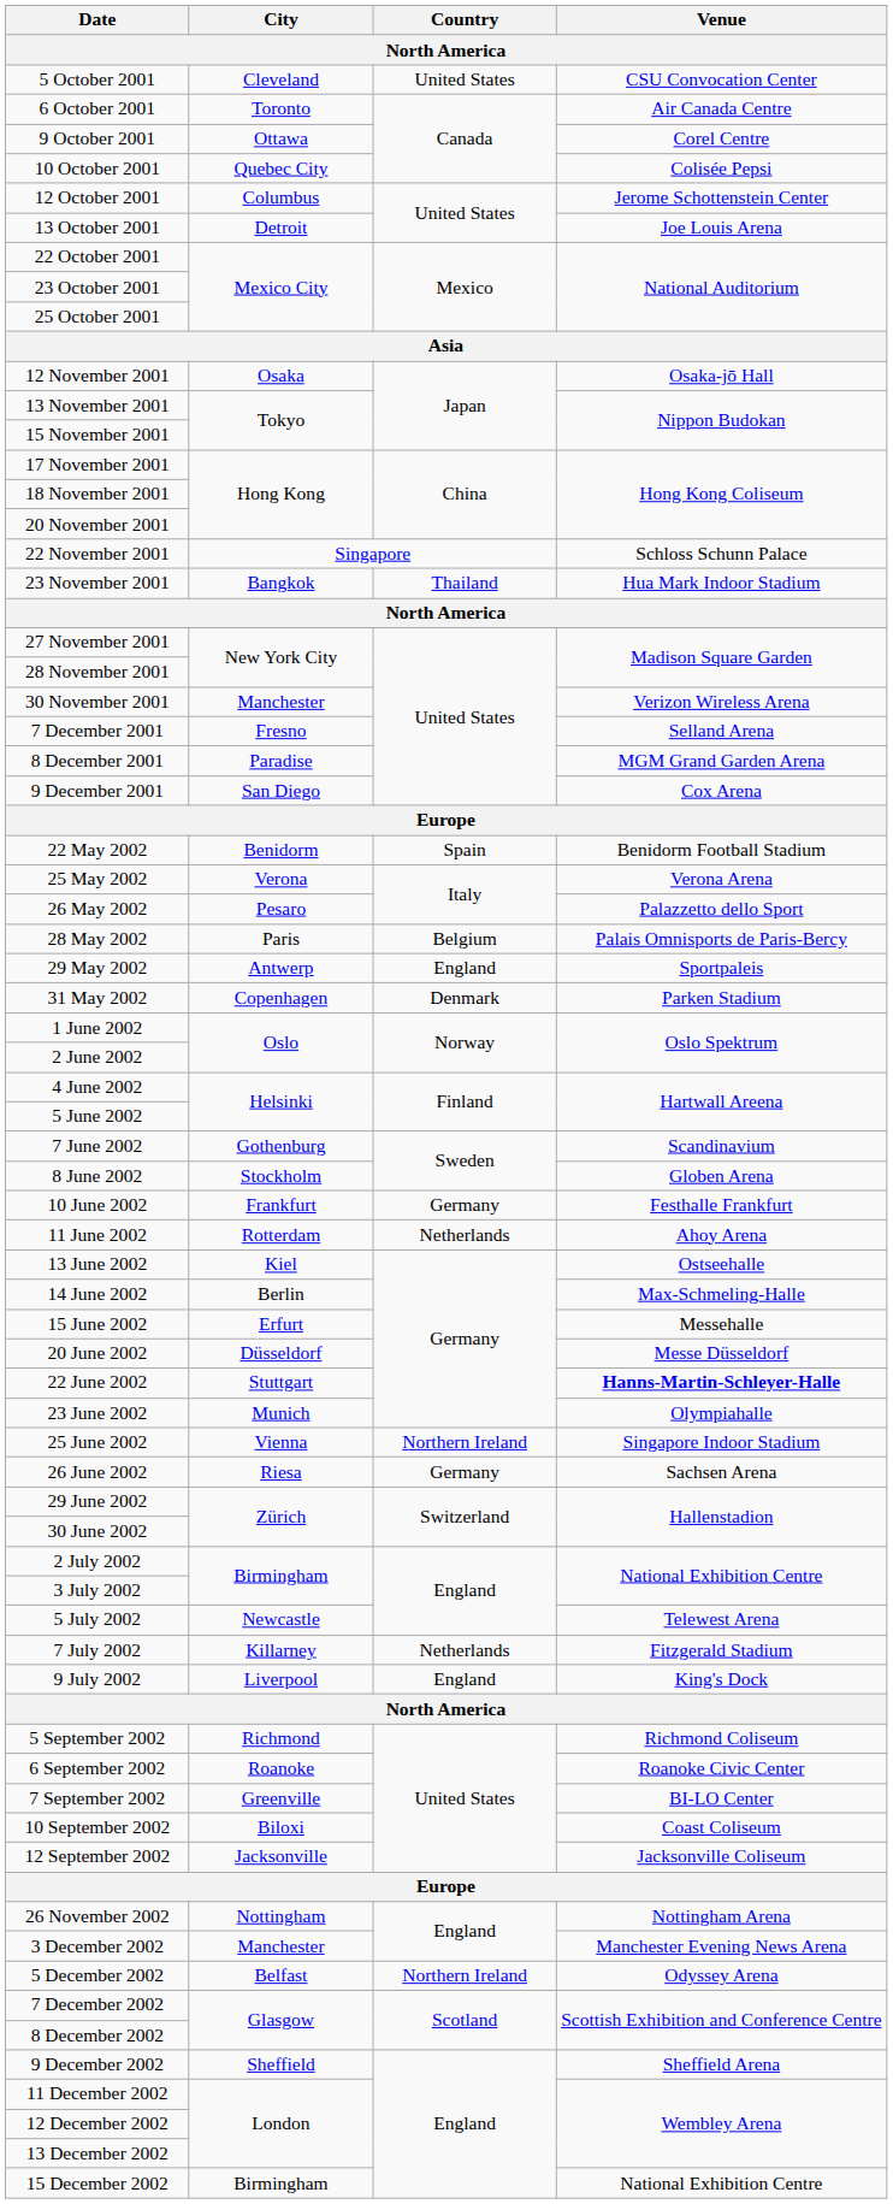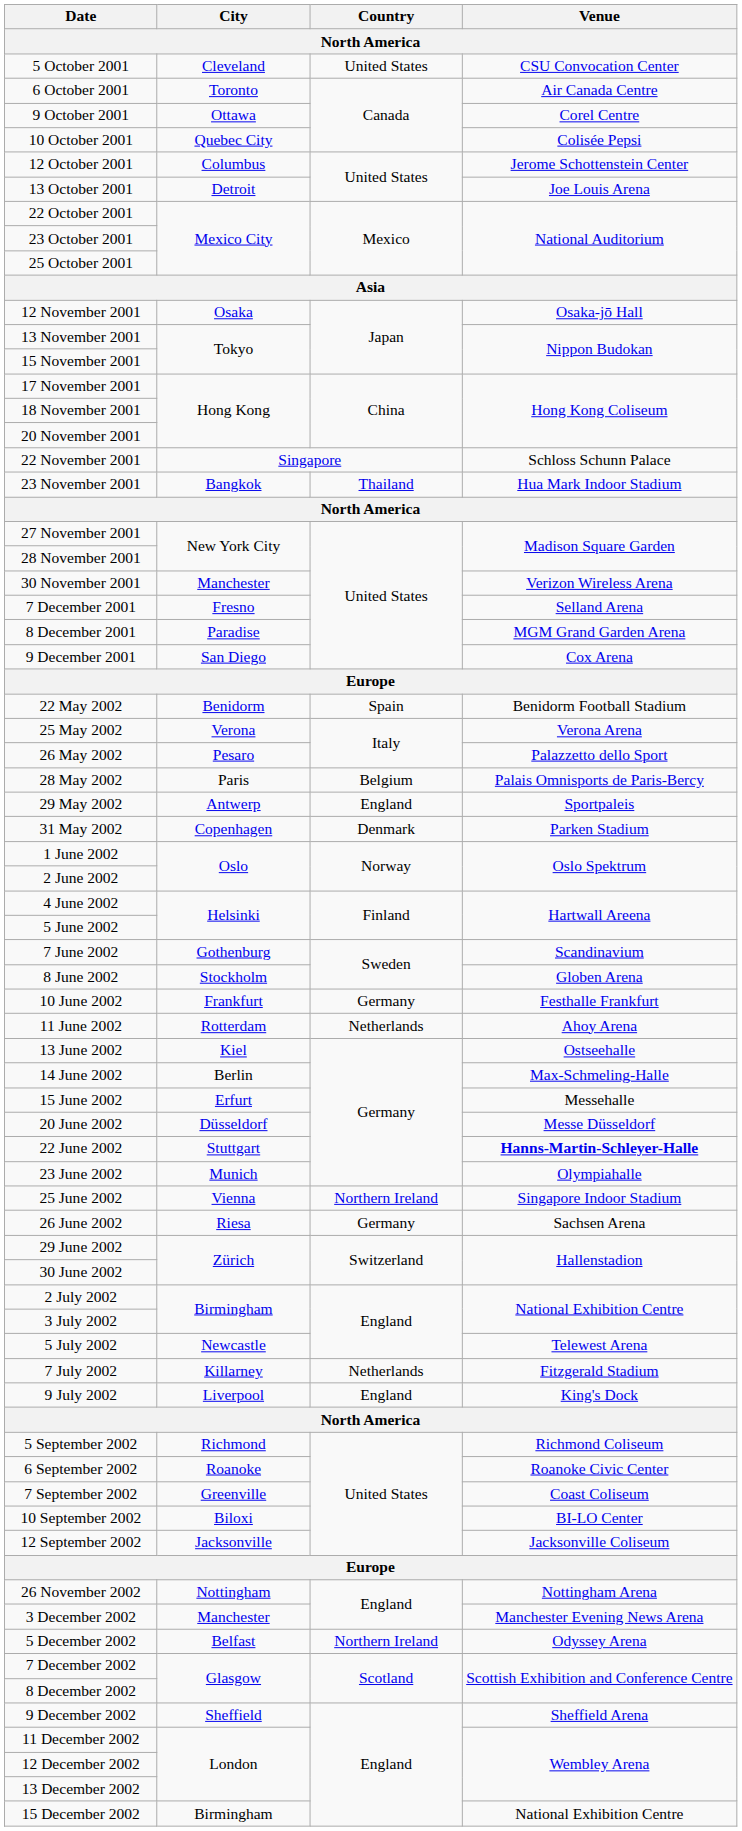 <table class="wikitable" style="text-align:center;">
 <tr>
 <th width="150">Date</th>
 <th width="150">City</th>
 <th width="150">Country</th>
 <th width="275">Venue</th>
 </tr>
 <tr>
 <th colspan="4">North America</th>
 </tr>
 <tr>
 <td>5 October 2001</td>
 <td><a href='#'>Cleveland</a></td>
 <td>United States</td>
 <td><a href='#'>CSU Convocation Center</a></td>
 </tr>
 <tr>
 <td>6 October 2001</td>
 <td><a href='#'>Toronto</a></td>
 <td rowspan="3">Canada</td>
 <td><a href='#'>Air Canada Centre</a></td>
 </tr>
 <tr>
 <td>9 October 2001</td>
 <td><a href='#'>Ottawa</a></td>
 <td><a href='#'>Corel Centre</a></td>
 </tr>
 <tr>
 <td>10 October 2001</td>
 <td><a href='#'>Quebec City</a></td>
 <td><a href='#'>Colisée Pepsi</a></td>
 </tr>
 <tr>
 <td>12 October 2001</td>
 <td><a href='#'>Columbus</a></td>
 <td rowspan="2">United States</td>
 <td><a href='#'>Jerome Schottenstein Center</a></td>
 </tr>
 <tr>
 <td>13 October 2001</td>
 <td><a href='#'>Detroit</a></td>
 <td><a href='#'>Joe Louis Arena</a></td>
 </tr>
 <tr>
 <td>22 October 2001</td>
 <td rowspan="3"><a href='#'>Mexico City</a></td>
 <td rowspan="3">Mexico</td>
 <td rowspan="3"><a href='#'>National Auditorium</a></td>
 </tr>
 <tr>
 <td>23 October 2001</td>
 </tr>
 <tr>
 <td>25 October 2001</td>
 </tr>
 <tr>
 <th colspan="4">Asia</th>
 </tr>
 <tr>
 <td>12 November 2001</td>
 <td><a href='#'>Osaka</a></td>
 <td rowspan="3">Japan</td>
 <td><a href='#'>Osaka-jō Hall</a></td>
 </tr>
 <tr>
 <td>13 November 2001</td>
 <td rowspan="2">Tokyo</td>
 <td rowspan="2"><a href='#'>Nippon Budokan</a></td>
 </tr>
 <tr>
 <td>15 November 2001</td>
 </tr>
 <tr>
 <td>17 November 2001</td>
 <td rowspan="3">Hong Kong</td>
 <td rowspan="3">China</td>
 <td rowspan="3"><a href='#'>Hong Kong Coliseum</a></td>
 </tr>
 <tr>
 <td>18 November 2001</td>
 </tr>
 <tr>
 <td>20 November 2001</td>
 </tr>
 <tr>
 <td>22 November 2001</td>
 <td colspan="2"><a href='#'>Singapore</a></td>
 <td>Schloss Schunn Palace</td>
 </tr>
 <tr>
 <td>23 November 2001</td>
 <td><a href='#'>Bangkok</a></td>
 <td><a href='#'>Thailand</a></td>
 <td><a href='#'>Hua Mark Indoor Stadium</a></td>
 </tr>
 <tr>
 <th colspan="4">North America</th>
 </tr>
 <tr>
 <td>27 November 2001</td>
 <td rowspan="2">New York City</td>
 <td rowspan="6">United States</td>
 <td rowspan="2"><a href='#'>Madison Square Garden</a></td>
 </tr>
 <tr>
 <td>28 November 2001</td>
 </tr>
 <tr>
 <td>30 November 2001</td>
 <td><a href='#'>Manchester</a></td>
 <td><a href='#'>Verizon Wireless Arena</a></td>
 </tr>
 <tr>
 <td>7 December 2001</td>
 <td><a href='#'>Fresno</a></td>
 <td><a href='#'>Selland Arena</a></td>
 </tr>
 <tr>
 <td>8 December 2001</td>
 <td><a href='#'>Paradise</a></td>
 <td><a href='#'>MGM Grand Garden Arena</a></td>
 </tr>
 <tr>
 <td>9 December 2001</td>
 <td><a href='#'>San Diego</a></td>
 <td><a href='#'>Cox Arena</a></td>
 </tr>
 <tr>
 <th colspan="4">Europe</th>
 </tr>
 <tr>
 <td>22 May 2002</td>
 <td><a href='#'>Benidorm</a></td>
 <td>Spain</td>
 <td>Benidorm Football Stadium</td>
 </tr>
 <tr>
 <td>25 May 2002</td>
 <td><a href='#'>Verona</a></td>
 <td rowspan="2">Italy</td>
 <td><a href='#'>Verona Arena</a></td>
 </tr>
 <tr>
 <td>26 May 2002</td>
 <td><a href='#'>Pesaro</a></td>
 <td><a href='#'>Palazzetto dello Sport</a></td>
 </tr>
 <tr>
 <td>28 May 2002</td>
 <td>Paris</td>
 <td>Belgium</td>
 <td><a href='#'>Palais Omnisports de Paris-Bercy</a></td>
 </tr>
 <tr>
 <td>29 May 2002</td>
 <td><a href='#'>Antwerp</a></td>
 <td>England</td>
 <td><a href='#'>Sportpaleis</a></td>
 </tr>
 <tr>
 <td>31 May 2002</td>
 <td><a href='#'>Copenhagen</a></td>
 <td>Denmark</td>
 <td><a href='#'>Parken Stadium</a></td>
 </tr>
 <tr>
 <td>1 June 2002</td>
 <td rowspan="2"><a href='#'>Oslo</a></td>
 <td rowspan="2">Norway</td>
 <td rowspan="2"><a href='#'>Oslo Spektrum</a></td>
 </tr>
 <tr>
 <td>2 June 2002</td>
 </tr>
 <tr>
 <td>4 June 2002</td>
 <td rowspan="2"><a href='#'>Helsinki</a></td>
 <td rowspan="2">Finland</td>
 <td rowspan="2"><a href='#'>Hartwall Areena</a></td>
 </tr>
 <tr>
 <td>5 June 2002</td>
 </tr>
 <tr>
 <td>7 June 2002</td>
 <td><a href='#'>Gothenburg</a></td>
 <td rowspan="2">Sweden</td>
 <td><a href='#'>Scandinavium</a></td>
 </tr>
 <tr>
 <td>8 June 2002</td>
 <td><a href='#'>Stockholm</a></td>
 <td><a href='#'>Globen Arena</a></td>
 </tr>
 <tr>
 <td>10 June 2002</td>
 <td><a href='#'>Frankfurt</a></td>
 <td>Germany</td>
 <td><a href='#'>Festhalle Frankfurt</a></td>
 </tr>
 <tr>
 <td>11 June 2002</td>
 <td><a href='#'>Rotterdam</a></td>
 <td>Netherlands</td>
 <td><a href='#'>Ahoy Arena</a></td>
 </tr>
 <tr>
 <td>13 June 2002</td>
 <td><a href='#'>Kiel</a></td>
 <td rowspan="6">Germany</td>
 <td><a href='#'>Ostseehalle</a></td>
 </tr>
 <tr>
 <td>14 June 2002</td>
 <td>Berlin</td>
 <td><a href='#'>Max-Schmeling-Halle</a></td>
 </tr>
 <tr>
 <td>15 June 2002</td>
 <td><a href='#'>Erfurt</a></td>
 <td>Messehalle</td>
 </tr>
 <tr>
 <td>20 June 2002</td>
 <td><a href='#'>Düsseldorf</a></td>
 <td><a href='#'>Messe Düsseldorf</a></td>
 </tr>
 <tr>
 <td>22 June 2002</td>
 <td><a href='#'>Stuttgart</a></td>
 <td><strong><a href='#'>Hanns-Martin-Schleyer-Halle</a></strong></td>
 </tr>
 <tr>
 <td>23 June 2002</td>
 <td><a href='#'>Munich</a></td>
 <td><a href='#'>Olympiahalle</a></td>
 </tr>
 <tr>
 <td>25 June 2002</td>
 <td><a href='#'>Vienna</a></td>
 <td><a href='#'>Northern Ireland</a></td>
 <td><a href='#'>Singapore Indoor Stadium</a></td>
 </tr>
 <tr>
 <td>26 June 2002</td>
 <td><a href='#'>Riesa</a></td>
 <td>Germany</td>
 <td>Sachsen Arena</td>
 </tr>
 <tr>
 <td>29 June 2002</td>
 <td rowspan="2"><a href='#'>Zürich</a></td>
 <td rowspan="2">Switzerland</td>
 <td rowspan="2"><a href='#'>Hallenstadion</a></td>
 </tr>
 <tr>
 <td>30 June 2002</td>
 </tr>
 <tr>
 <td>2 July 2002</td>
 <td rowspan="2"><a href='#'>Birmingham</a></td>
 <td rowspan="3">England</td>
 <td rowspan="2"><a href='#'>National Exhibition Centre</a></td>
 </tr>
 <tr>
 <td>3 July 2002</td>
 </tr>
 <tr>
 <td>5 July 2002</td>
 <td><a href='#'>Newcastle</a></td>
 <td><a href='#'>Telewest Arena</a></td>
 </tr>
 <tr>
 <td>7 July 2002</td>
 <td><a href='#'>Killarney</a></td>
 <td>Netherlands</td>
 <td><a href='#'>Fitzgerald Stadium</a></td>
 </tr>
 <tr>
 <td>9 July 2002</td>
 <td><a href='#'>Liverpool</a></td>
 <td>England</td>
 <td><a href='#'>King's Dock</a></td>
 </tr>
 <tr>
 <th colspan="4">North America</th>
 </tr>
 <tr>
 <td>5 September 2002</td>
 <td><a href='#'>Richmond</a></td>
 <td rowspan="5">United States</td>
 <td><a href='#'>Richmond Coliseum</a></td>
 </tr>
 <tr>
 <td>6 September 2002</td>
 <td><a href='#'>Roanoke</a></td>
 <td><a href='#'>Roanoke Civic Center</a></td>
 </tr>
 <tr>
 <td>7 September 2002</td>
 <td><a href='#'>Greenville</a></td>
-<td><a href='#'>BI-LO Center</a></td>
+<td><a href='#'>Coast Coliseum</a></td>
 </tr>
 <tr>
 <td>10 September 2002</td>
 <td><a href='#'>Biloxi</a></td>
-<td><a href='#'>Coast Coliseum</a></td>
+<td><a href='#'>BI-LO Center</a></td>
 </tr>
 <tr>
 <td>12 September 2002</td>
 <td><a href='#'>Jacksonville</a></td>
 <td><a href='#'>Jacksonville Coliseum</a></td>
 </tr>
 <tr>
 <th colspan="4">Europe</th>
 </tr>
 <tr>
 <td>26 November 2002</td>
 <td><a href='#'>Nottingham</a></td>
 <td rowspan="2">England</td>
 <td><a href='#'>Nottingham Arena</a></td>
 </tr>
 <tr>
 <td>3 December 2002</td>
 <td><a href='#'>Manchester</a></td>
 <td><a href='#'>Manchester Evening News Arena</a></td>
 </tr>
 <tr>
 <td>5 December 2002</td>
 <td><a href='#'>Belfast</a></td>
 <td><a href='#'>Northern Ireland</a></td>
 <td><a href='#'>Odyssey Arena</a></td>
 </tr>
 <tr>
 <td>7 December 2002</td>
 <td rowspan="2"><a href='#'>Glasgow</a></td>
 <td rowspan="2"><a href='#'>Scotland</a></td>
 <td rowspan="2"><a href='#'>Scottish Exhibition and Conference Centre</a></td>
 </tr>
 <tr>
 <td>8 December 2002</td>
 </tr>
 <tr>
 <td>9 December 2002</td>
 <td><a href='#'>Sheffield</a></td>
 <td rowspan="5">England</td>
 <td><a href='#'>Sheffield Arena</a></td>
 </tr>
 <tr>
 <td>11 December 2002</td>
 <td rowspan="3" align="center">London</td>
 <td rowspan="3"><a href='#'>Wembley Arena</a></td>
 </tr>
 <tr>
 <td>12 December 2002</td>
 </tr>
 <tr>
 <td>13 December 2002</td>
 </tr>
 <tr>
 <td>15 December 2002</td>
 <td>Birmingham</td>
 <td>National Exhibition Centre</td>
 </tr>
 </table>
